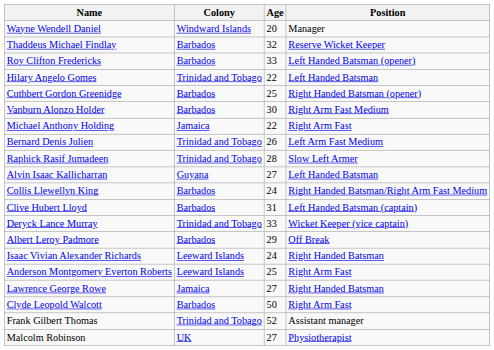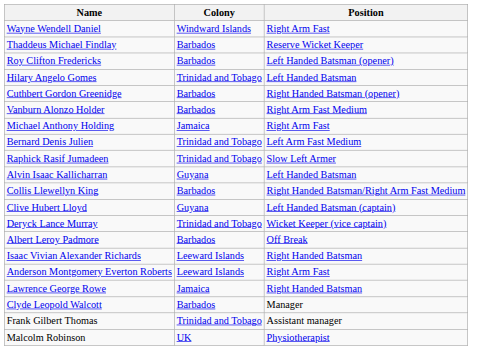 <table class="wikitable">
 <tr>
 <th>Name</th>
 <th>Colony</th>
-<th>Age</th>
 <th>Position</th>
 </tr>
 <tr>
 <td><a href='#'>Wayne Wendell Daniel</a></td>
 <td><a href='#'>Windward Islands</a></td>
-<td>20</td>
-<td>Manager</td>
+<td><a href='#'>Right Arm Fast</a></td>
 </tr>
 <tr>
 <td><a href='#'>Thaddeus Michael Findlay</a></td>
 <td><a href='#'>Barbados</a></td>
-<td>32</td>
 <td><a href='#'>Reserve Wicket Keeper</a></td>
 </tr>
 <tr>
 <td><a href='#'>Roy Clifton Fredericks</a></td>
 <td><a href='#'>Barbados</a></td>
-<td>33</td>
 <td><a href='#'>Left Handed Batsman (opener)</a></td>
 </tr>
 <tr>
 <td><a href='#'>Hilary Angelo Gomes</a></td>
 <td><a href='#'>Trinidad and Tobago</a></td>
-<td>22</td>
 <td><a href='#'>Left Handed Batsman</a></td>
 </tr>
 <tr>
 <td><a href='#'>Cuthbert Gordon Greenidge</a></td>
 <td><a href='#'>Barbados</a></td>
-<td>25</td>
 <td><a href='#'>Right Handed Batsman (opener)</a></td>
 </tr>
 <tr>
 <td><a href='#'>Vanburn Alonzo Holder</a></td>
 <td><a href='#'>Barbados</a></td>
-<td>30</td>
 <td><a href='#'>Right Arm Fast Medium</a></td>
 </tr>
 <tr>
 <td><a href='#'>Michael Anthony Holding</a></td>
 <td><a href='#'>Jamaica</a></td>
-<td>22</td>
 <td><a href='#'>Right Arm Fast</a></td>
 </tr>
 <tr>
 <td><a href='#'>Bernard Denis Julien</a></td>
 <td><a href='#'>Trinidad and Tobago</a></td>
-<td>26</td>
 <td><a href='#'>Left Arm Fast Medium</a></td>
 </tr>
 <tr>
 <td><a href='#'>Raphick Rasif Jumadeen</a></td>
 <td><a href='#'>Trinidad and Tobago</a></td>
-<td>28</td>
 <td><a href='#'>Slow Left Armer</a></td>
 </tr>
 <tr>
 <td><a href='#'>Alvin Isaac Kallicharran</a></td>
 <td><a href='#'>Guyana</a></td>
-<td>27</td>
 <td><a href='#'>Left Handed Batsman</a></td>
 </tr>
 <tr>
 <td><a href='#'>Collis Llewellyn King</a></td>
 <td><a href='#'>Barbados</a></td>
-<td>24</td>
 <td><a href='#'>Right Handed Batsman/Right Arm Fast Medium</a></td>
 </tr>
 <tr>
 <td><a href='#'>Clive Hubert Lloyd</a></td>
-<td><a href='#'>Barbados</a></td>
-<td>31</td>
+<td><a href='#'>Guyana</a></td>
 <td><a href='#'>Left Handed Batsman (captain)</a></td>
 </tr>
 <tr>
 <td><a href='#'>Deryck Lance Murray</a></td>
 <td><a href='#'>Trinidad and Tobago</a></td>
-<td>33</td>
 <td><a href='#'>Wicket Keeper (vice captain)</a></td>
 </tr>
 <tr>
 <td><a href='#'>Albert Leroy Padmore</a></td>
 <td><a href='#'>Barbados</a></td>
-<td>29</td>
 <td><a href='#'>Off Break</a></td>
 </tr>
 <tr>
 <td><a href='#'>Isaac Vivian Alexander Richards</a></td>
 <td><a href='#'>Leeward Islands</a></td>
-<td>24</td>
 <td><a href='#'>Right Handed Batsman</a></td>
 </tr>
 <tr>
 <td><a href='#'>Anderson Montgomery Everton Roberts</a></td>
 <td><a href='#'>Leeward Islands</a></td>
-<td>25</td>
 <td><a href='#'>Right Arm Fast</a></td>
 </tr>
 <tr>
 <td><a href='#'>Lawrence George Rowe</a></td>
 <td><a href='#'>Jamaica</a></td>
-<td>27</td>
 <td><a href='#'>Right Handed Batsman</a></td>
 </tr>
 <tr>
 <td><a href='#'>Clyde Leopold Walcott</a></td>
 <td><a href='#'>Barbados</a></td>
-<td>50</td>
-<td><a href='#'>Right Arm Fast</a></td>
+<td>Manager</td>
 </tr>
 <tr>
 <td>Frank Gilbert Thomas</td>
 <td><a href='#'>Trinidad and Tobago</a></td>
-<td>52</td>
 <td>Assistant manager</td>
 </tr>
 <tr>
 <td>Malcolm Robinson</td>
 <td><a href='#'>UK</a></td>
-<td>27</td>
 <td><a href='#'>Physiotherapist</a></td>
 </tr>
 </table>
